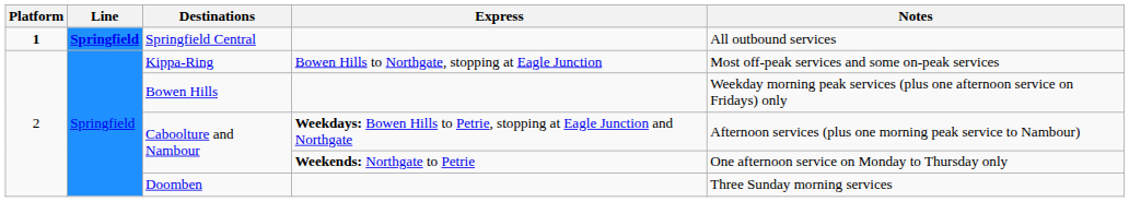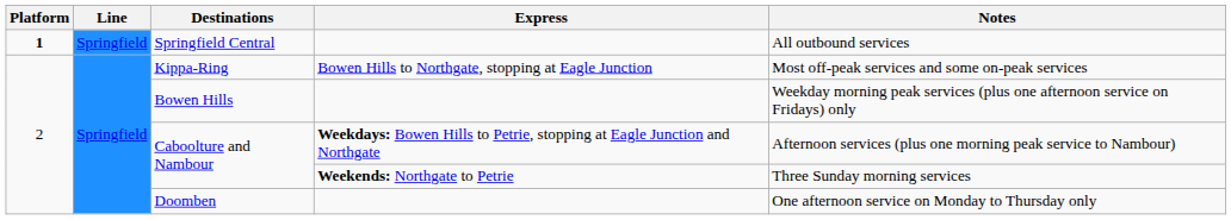 <table class="wikitable" style="float: none; margin: 0.5em; ">
 <tr>
 <th>Platform</th>
 <th>Line</th>
 <th>Destinations</th>
 <th>Express</th>
 <th>Notes</th>
 </tr>
 <tr>
 <td style="text-align:center;"><strong>1</strong></td>
-<td style="background:#1e90ff"><strong><a href='#'><span>Springfield</span></a></strong></td>
+<td style="background:#1e90ff"><a href='#'><span>Springfield</span></a></td>
 <td><a href='#'>Springfield Central</a></td>
 <td></td>
 <td>All outbound services</td>
 </tr>
 <tr>
 <td rowspan="5" style="text-align:center;">2</td>
 <td rowspan="5" style="background:#1e90ff"><a href='#'><span>Springfield</span></a></td>
 <td><a href='#'>Kippa-Ring</a></td>
 <td><a href='#'>Bowen Hills</a> to <a href='#'>Northgate</a>, stopping at <a href='#'>Eagle Junction</a></td>
 <td>Most off-peak services and some on-peak services</td>
 </tr>
 <tr>
 <td><a href='#'>Bowen Hills</a></td>
 <td></td>
 <td>Weekday morning peak services (plus one afternoon service on Fridays) only</td>
 </tr>
 <tr>
 <td rowspan="2"><a href='#'>Caboolture</a> and <a href='#'>Nambour</a></td>
 <td><strong>Weekdays:</strong> <a href='#'>Bowen Hills</a> to <a href='#'>Petrie</a>, stopping at <a href='#'>Eagle Junction</a> and <a href='#'>Northgate</a></td>
 <td>Afternoon services (plus one morning peak service to Nambour)</td>
 </tr>
 <tr>
 <td><strong>Weekends:</strong> <a href='#'>Northgate</a> to <a href='#'>Petrie</a></td>
-<td>One afternoon service on Monday to Thursday only</td>
+<td>Three Sunday morning services</td>
 </tr>
 <tr>
 <td><a href='#'>Doomben</a></td>
 <td></td>
-<td>Three Sunday morning services</td>
+<td>One afternoon service on Monday to Thursday only</td>
 </tr>
 </table>
